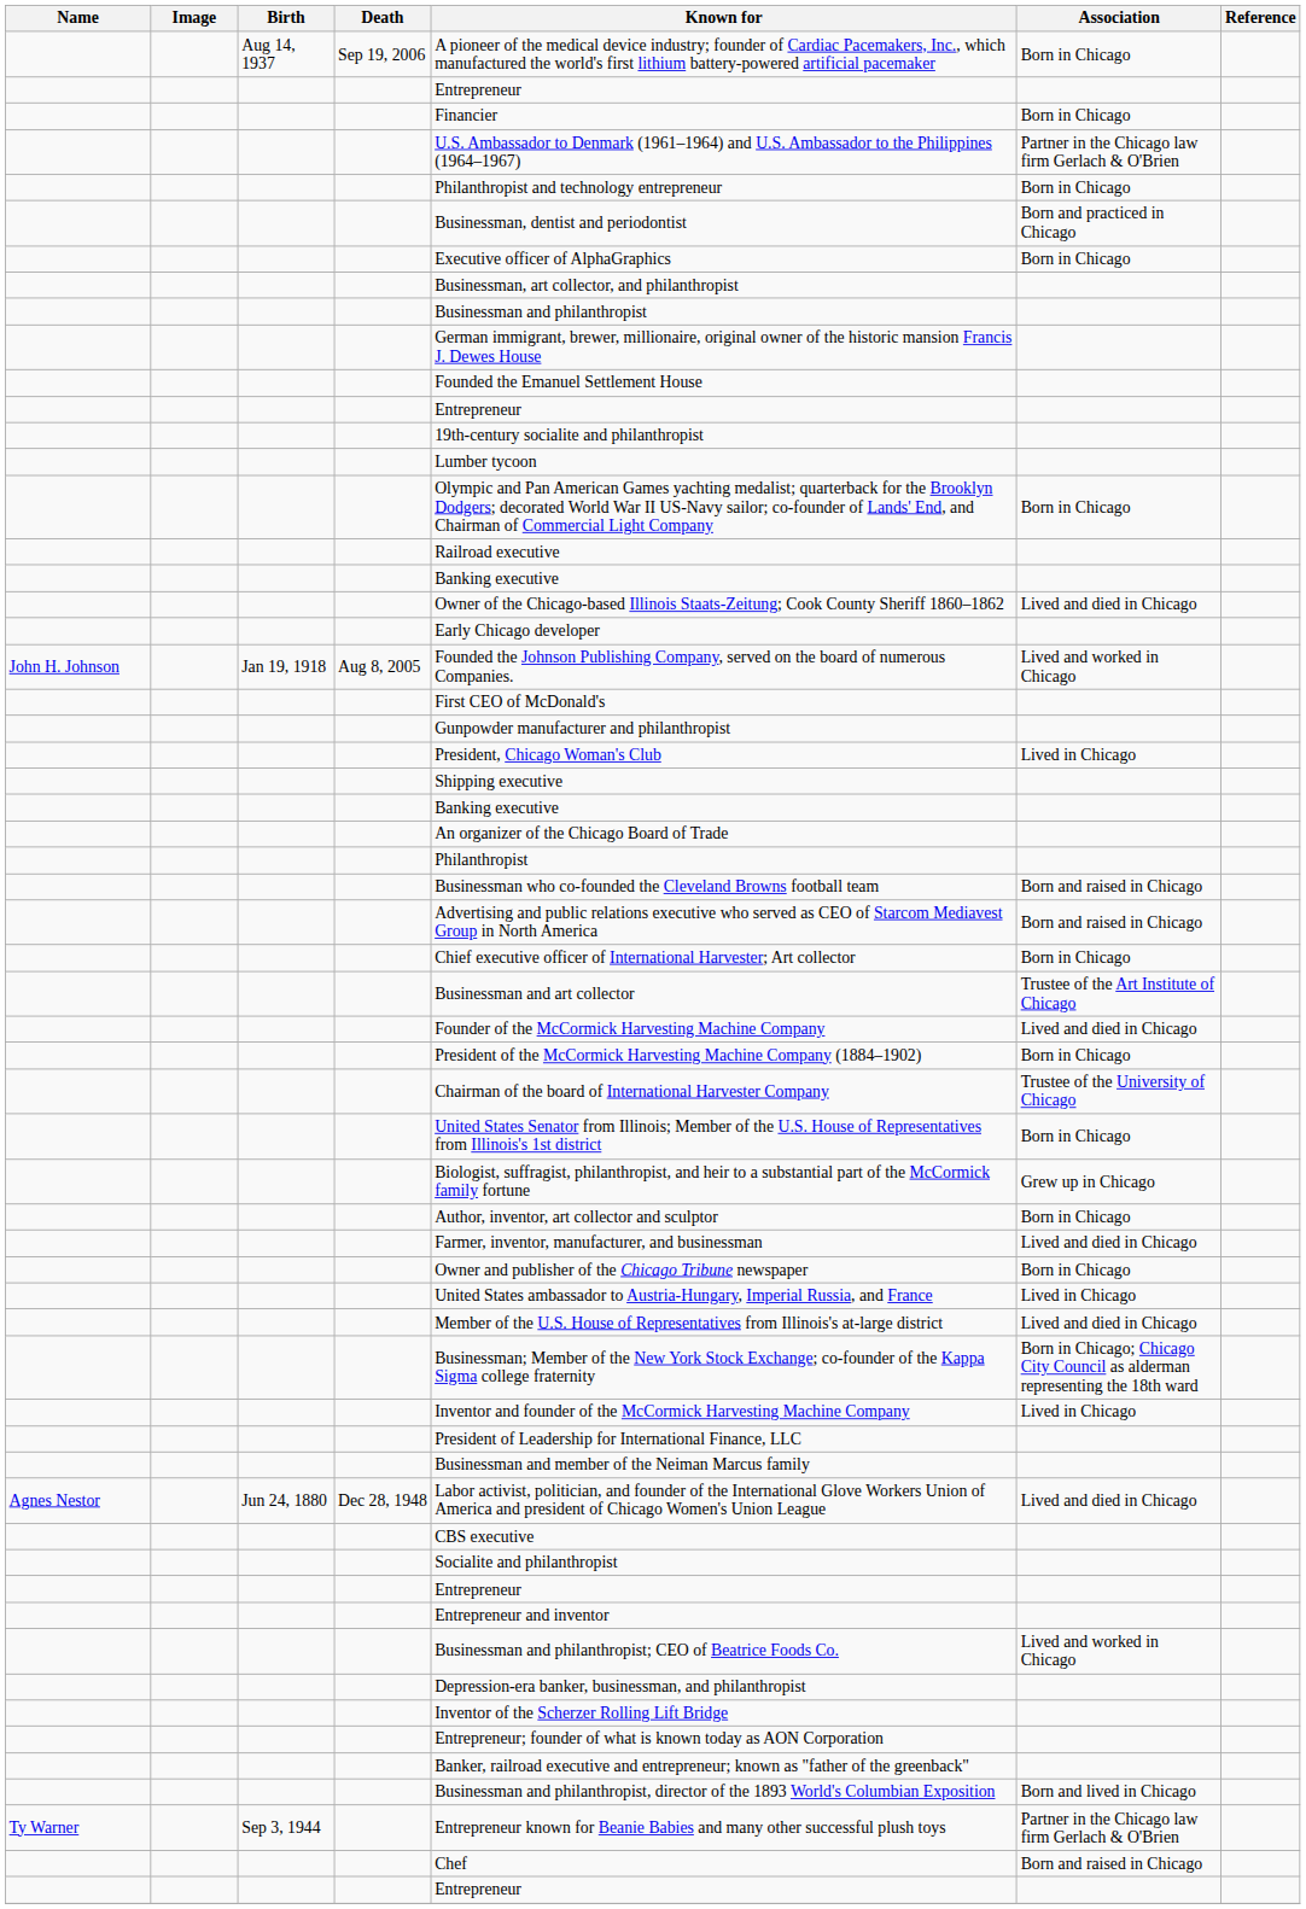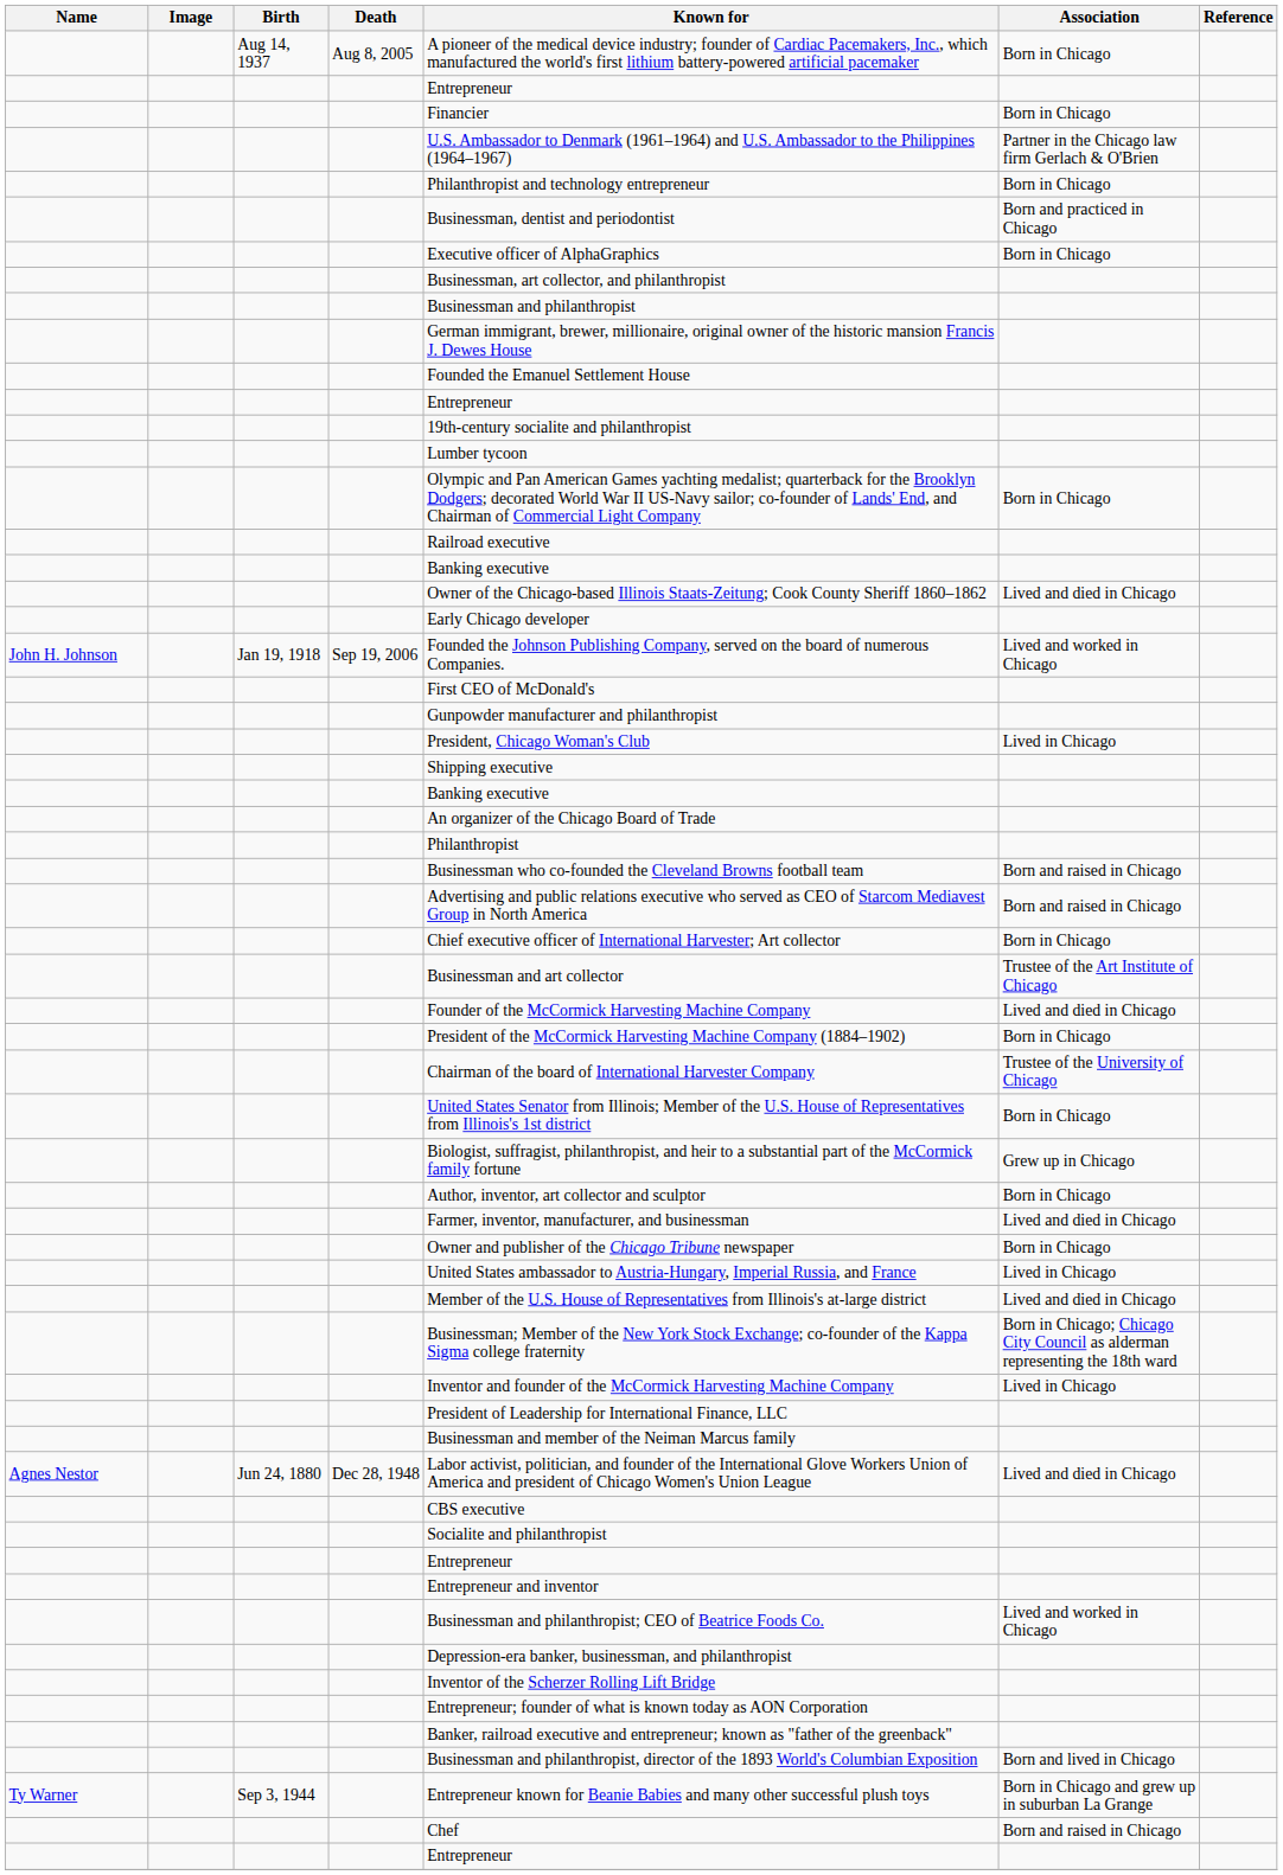 <table class="wikitable sortable">
 <tr>
 <th scope="col" width="140">Name</th>
 <th scope="col" width="80" class="unsortable">Image</th>
 <th scope="col" width="90">Birth</th>
 <th scope="col" width="90">Death</th>
 <th scope="col" width="600" class="unsortable">Known for</th>
 <th scope="col" width="200" class="unsortable">Association</th>
 <th scope="col" width="30" class="unsortable">Reference</th>
 </tr>
 <tr>
 <td></td>
 <td></td>
 <td>Aug 14, 1937</td>
-<td>Sep 19, 2006</td>
+<td>Aug 8, 2005</td>
 <td>A pioneer of the medical device industry; founder of <a href='#'>Cardiac Pacemakers, Inc.</a>, which manufactured the world's first <a href='#'>lithium</a> battery-powered <a href='#'>artificial pacemaker</a></td>
 <td>Born in Chicago</td>
 <td></td>
 </tr>
 <tr>
 <td></td>
 <td></td>
 <td align=right></td>
 <td align=right></td>
 <td>Entrepreneur</td>
 <td></td>
 <td align="center"></td>
 </tr>
 <tr>
 <td></td>
 <td></td>
 <td align=right></td>
 <td align=right></td>
 <td>Financier</td>
 <td>Born in Chicago</td>
 <td align="center"></td>
 </tr>
 <tr>
 <td></td>
 <td></td>
 <td align=right></td>
 <td align=right></td>
 <td><a href='#'>U.S. Ambassador to Denmark</a> (1961–1964) and <a href='#'>U.S. Ambassador to the Philippines</a> (1964–1967)</td>
 <td>Partner in the Chicago law firm Gerlach & O'Brien</td>
 <td align="center"></td>
 </tr>
 <tr>
 <td></td>
 <td></td>
 <td align=right></td>
 <td></td>
 <td>Philanthropist and technology entrepreneur</td>
 <td>Born in Chicago</td>
 <td align="center"></td>
 </tr>
 <tr>
 <td></td>
 <td></td>
 <td align=right></td>
 <td align=right></td>
 <td>Businessman, dentist and periodontist</td>
 <td>Born and practiced in Chicago</td>
 <td align="center"></td>
 </tr>
 <tr>
 <td></td>
 <td></td>
 <td align=right></td>
 <td align=right></td>
 <td>Executive officer of AlphaGraphics</td>
 <td>Born in Chicago</td>
 <td></td>
 </tr>
 <tr>
 <td></td>
 <td></td>
 <td align=right></td>
 <td align=right></td>
 <td>Businessman, art collector, and philanthropist</td>
 <td></td>
 <td align="center"></td>
 </tr>
 <tr>
 <td></td>
 <td></td>
 <td align=right></td>
 <td align=right></td>
 <td>Businessman and philanthropist</td>
 <td></td>
 <td align="center"></td>
 </tr>
 <tr>
 <td></td>
 <td></td>
 <td align=right></td>
 <td align=right></td>
 <td>German immigrant, brewer, millionaire, original owner of the historic mansion <a href='#'>Francis J. Dewes House</a></td>
 <td></td>
 <td align="center"></td>
 </tr>
 <tr>
 <td></td>
 <td></td>
 <td align=right></td>
 <td align=right></td>
 <td>Founded the Emanuel Settlement House</td>
 <td></td>
 <td align="center"></td>
 </tr>
 <tr>
 <td></td>
 <td></td>
 <td align=right></td>
 <td align=right></td>
 <td>Entrepreneur</td>
 <td></td>
 <td align="center"></td>
 </tr>
 <tr>
 <td></td>
 <td></td>
 <td align=right></td>
 <td align=right></td>
 <td>19th-century socialite and philanthropist</td>
 <td></td>
 <td align="center"></td>
 </tr>
 <tr>
 <td></td>
 <td></td>
 <td align=right></td>
 <td align=right></td>
 <td>Lumber tycoon</td>
 <td></td>
 <td align="center"></td>
 </tr>
 <tr>
 <td></td>
 <td></td>
 <td align=right></td>
 <td align=right></td>
 <td>Olympic and Pan American Games yachting medalist; quarterback for the <a href='#'>Brooklyn Dodgers</a>; decorated World War II US-Navy sailor; co-founder of <a href='#'>Lands' End</a>, and Chairman of <a href='#'>Commercial Light Company</a></td>
 <td>Born in Chicago</td>
 <td align="center"></td>
 </tr>
 <tr>
 <td></td>
 <td></td>
 <td align=right></td>
 <td align=right></td>
 <td>Railroad executive</td>
 <td></td>
 <td align="center"></td>
 </tr>
 <tr>
 <td></td>
 <td></td>
 <td align=right></td>
 <td align=right></td>
 <td>Banking executive</td>
 <td></td>
 <td align="center"></td>
 </tr>
 <tr>
 <td></td>
 <td></td>
 <td align=right></td>
 <td align=right></td>
 <td>Owner of the Chicago-based <a href='#'>Illinois Staats-Zeitung</a>; Cook County Sheriff 1860–1862</td>
 <td>Lived and died in Chicago</td>
 <td align="center"></td>
 </tr>
 <tr>
 <td></td>
 <td></td>
 <td align=right></td>
 <td align=right></td>
 <td>Early Chicago developer</td>
 <td></td>
 <td align="center"></td>
 </tr>
 <tr>
 <td><a href='#'>John H. Johnson</a></td>
 <td></td>
 <td>Jan 19, 1918</td>
-<td>Aug 8, 2005</td>
+<td>Sep 19, 2006</td>
 <td>Founded the <a href='#'>Johnson Publishing Company</a>, served on the board of numerous Companies.</td>
 <td>Lived and worked in Chicago</td>
 <td></td>
 </tr>
 <tr>
 <td></td>
 <td></td>
 <td align=right></td>
 <td align=right></td>
 <td>First CEO of McDonald's</td>
 <td></td>
 <td align="center"></td>
 </tr>
 <tr>
 <td></td>
 <td></td>
 <td align=right></td>
 <td align=right></td>
 <td>Gunpowder manufacturer and philanthropist</td>
 <td></td>
 <td align="center"></td>
 </tr>
 <tr>
 <td></td>
 <td></td>
 <td align=right></td>
 <td align=right></td>
 <td>President, <a href='#'>Chicago Woman's Club</a></td>
 <td>Lived in Chicago</td>
 <td align="center"></td>
 </tr>
 <tr>
 <td></td>
 <td></td>
 <td align=right></td>
 <td align=right></td>
 <td>Shipping executive</td>
 <td></td>
 <td align="center"></td>
 </tr>
 <tr>
 <td></td>
 <td></td>
 <td align=right></td>
 <td align=right></td>
 <td>Banking executive</td>
 <td></td>
 <td align="center"></td>
 </tr>
 <tr>
 <td></td>
 <td></td>
 <td></td>
 <td align=right></td>
 <td>An organizer of the Chicago Board of Trade</td>
 <td></td>
 <td align="center"></td>
 </tr>
 <tr>
 <td></td>
 <td></td>
 <td align=right></td>
 <td align=right></td>
 <td>Philanthropist</td>
 <td></td>
 <td align="center"></td>
 </tr>
 <tr>
 <td></td>
 <td></td>
 <td align=right></td>
 <td align=right></td>
 <td>Businessman who co-founded the <a href='#'>Cleveland Browns</a> football team</td>
 <td>Born and raised in Chicago</td>
 <td align="center"></td>
 </tr>
 <tr>
 <td></td>
 <td></td>
 <td align=right></td>
 <td></td>
 <td>Advertising and public relations executive who served as CEO of <a href='#'>Starcom Mediavest Group</a> in North America</td>
 <td>Born and raised in Chicago</td>
 <td></td>
 </tr>
 <tr>
 <td></td>
 <td></td>
 <td align=right></td>
 <td align=right></td>
 <td>Chief executive officer of <a href='#'>International Harvester</a>; Art collector</td>
 <td>Born in Chicago</td>
 <td align="center"></td>
 </tr>
 <tr>
 <td></td>
 <td></td>
 <td align=right></td>
 <td align=right></td>
 <td>Businessman and art collector</td>
 <td>Trustee of the <a href='#'>Art Institute of Chicago</a></td>
 <td align="center"></td>
 </tr>
 <tr>
 <td></td>
 <td></td>
 <td align=right></td>
 <td align=right></td>
 <td>Founder of the <a href='#'>McCormick Harvesting Machine Company</a></td>
 <td>Lived and died in Chicago</td>
 <td align="center"></td>
 </tr>
 <tr>
 <td></td>
 <td></td>
 <td align=right></td>
 <td align=right></td>
 <td>President of the <a href='#'>McCormick Harvesting Machine Company</a> (1884–1902)</td>
 <td>Born in Chicago</td>
 <td align="center"></td>
 </tr>
 <tr>
 <td></td>
 <td></td>
 <td align=right></td>
 <td align=right></td>
 <td>Chairman of the board of <a href='#'>International Harvester Company</a></td>
 <td>Trustee of the <a href='#'>University of Chicago</a></td>
 <td align="center"></td>
 </tr>
 <tr>
 <td></td>
 <td></td>
 <td align=right></td>
 <td align=right></td>
 <td><a href='#'>United States Senator</a> from Illinois; Member of the <a href='#'>U.S. House of Representatives</a> from <a href='#'>Illinois's 1st district</a></td>
 <td>Born in Chicago</td>
 <td align="center"></td>
 </tr>
 <tr>
 <td></td>
 <td></td>
 <td align=right></td>
 <td align=right></td>
 <td>Biologist, suffragist, philanthropist, and heir to a substantial part of the <a href='#'>McCormick family</a> fortune</td>
 <td>Grew up in Chicago</td>
 <td align="center"></td>
 </tr>
 <tr>
 <td></td>
 <td></td>
 <td align=right></td>
 <td align=right></td>
 <td>Author, inventor, art collector and sculptor</td>
 <td>Born in Chicago</td>
 <td align="center"></td>
 </tr>
 <tr>
 <td></td>
 <td></td>
 <td align=right></td>
 <td align=right></td>
 <td>Farmer, inventor, manufacturer, and businessman</td>
 <td>Lived and died in Chicago</td>
 <td align="center"></td>
 </tr>
 <tr>
 <td></td>
 <td></td>
 <td align=right></td>
 <td align=right></td>
 <td>Owner and publisher of the <em><a href='#'>Chicago Tribune</a></em> newspaper</td>
 <td>Born in Chicago</td>
 <td align="center"></td>
 </tr>
 <tr>
 <td></td>
 <td></td>
 <td align=right></td>
 <td align=right></td>
 <td>United States ambassador to <a href='#'>Austria-Hungary</a>, <a href='#'>Imperial Russia</a>, and <a href='#'>France</a></td>
 <td>Lived in Chicago</td>
 <td align="center"></td>
 </tr>
 <tr>
 <td></td>
 <td></td>
 <td align=right></td>
 <td align=right></td>
 <td>Member of the <a href='#'>U.S. House of Representatives</a> from Illinois's at-large district</td>
 <td>Lived and died in Chicago</td>
 <td align="center"></td>
 </tr>
 <tr>
 <td></td>
 <td></td>
 <td align=right></td>
 <td align=right></td>
 <td>Businessman; Member of the <a href='#'>New York Stock Exchange</a>; co-founder of the <a href='#'>Kappa Sigma</a> college fraternity</td>
 <td>Born in Chicago; <a href='#'>Chicago City Council</a> as alderman representing the 18th ward</td>
 <td align="center"></td>
 </tr>
 <tr>
 <td></td>
 <td></td>
 <td align=right></td>
 <td align=right></td>
 <td>Inventor and founder of the <a href='#'>McCormick Harvesting Machine Company</a></td>
 <td>Lived in Chicago</td>
 <td align="center"></td>
 </tr>
 <tr>
 <td></td>
 <td></td>
 <td></td>
 <td></td>
 <td>President of Leadership for International Finance, LLC</td>
 <td></td>
 <td align="center"></td>
 </tr>
 <tr>
 <td></td>
 <td></td>
 <td align=right></td>
 <td align=right></td>
 <td>Businessman and member of the Neiman Marcus family</td>
 <td></td>
 <td align="center"></td>
 </tr>
 <tr>
 <td><a href='#'>Agnes Nestor</a></td>
 <td></td>
 <td>Jun 24, 1880</td>
 <td>Dec 28, 1948</td>
 <td>Labor activist, politician, and founder of the International Glove Workers Union of America and president of Chicago Women's Union League</td>
 <td>Lived and died in Chicago</td>
 <td></td>
 </tr>
 <tr>
 <td></td>
 <td></td>
 <td align=right></td>
 <td align=right></td>
 <td>CBS executive</td>
 <td></td>
 <td align="center"></td>
 </tr>
 <tr>
 <td></td>
 <td></td>
 <td align=right></td>
 <td align=right></td>
 <td>Socialite and philanthropist</td>
 <td></td>
 <td align="center"></td>
 </tr>
 <tr>
 <td></td>
 <td></td>
 <td align=right></td>
 <td align=right></td>
 <td>Entrepreneur</td>
 <td></td>
 <td align="center"></td>
 </tr>
 <tr>
 <td></td>
 <td></td>
 <td align=right></td>
 <td align=right></td>
 <td>Entrepreneur and inventor</td>
 <td></td>
 <td align="center"></td>
 </tr>
 <tr>
 <td></td>
 <td></td>
 <td align="right"></td>
 <td align="right"></td>
 <td>Businessman and philanthropist; CEO of <a href='#'>Beatrice Foods Co.</a></td>
 <td>Lived and worked in Chicago</td>
 <td></td>
 </tr>
 <tr>
 <td></td>
 <td></td>
 <td align=right></td>
 <td align=right></td>
 <td>Depression-era banker, businessman, and philanthropist</td>
 <td></td>
 <td align="center"></td>
 </tr>
 <tr>
 <td></td>
 <td></td>
 <td align=right></td>
 <td align=right></td>
 <td>Inventor of the <a href='#'>Scherzer Rolling Lift Bridge</a></td>
 <td></td>
 <td align="center"></td>
 </tr>
 <tr>
 <td></td>
 <td></td>
 <td align=right></td>
 <td align=right></td>
 <td>Entrepreneur; founder of what is known today as AON Corporation</td>
 <td></td>
 <td align="center"></td>
 </tr>
 <tr>
 <td></td>
 <td></td>
 <td align=right></td>
 <td align=right></td>
 <td>Banker, railroad executive and entrepreneur; known as "father of the greenback"</td>
 <td></td>
 <td align="center"></td>
 </tr>
 <tr>
 <td></td>
 <td></td>
 <td align=right></td>
 <td align=right></td>
 <td>Businessman and philanthropist, director of the 1893 <a href='#'>World's Columbian Exposition</a></td>
 <td>Born and lived in Chicago</td>
 <td align="center"></td>
 </tr>
 <tr>
 <td><a href='#'>Ty Warner</a></td>
 <td></td>
 <td>Sep 3, 1944</td>
 <td></td>
 <td>Entrepreneur known for <a href='#'>Beanie Babies</a> and many other successful plush toys</td>
-<td>Partner in the Chicago law firm Gerlach & O'Brien</td>
+<td>Born in Chicago and grew up in suburban La Grange</td>
 <td></td>
 </tr>
 <tr>
 <td></td>
 <td></td>
 <td></td>
 <td></td>
 <td>Chef</td>
 <td>Born and raised in Chicago</td>
 <td></td>
 </tr>
 <tr>
 <td></td>
 <td></td>
 <td align=right></td>
 <td align=right></td>
 <td>Entrepreneur</td>
 <td></td>
 <td align="center"></td>
 </tr>
 <tr>
 </tr>
 </table>
